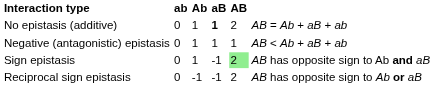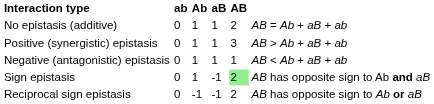 <table cellpadding="2">
 <tr>
 <td><strong>Interaction type</strong></td>
 <td><strong>ab</strong></td>
 <td><strong>Ab</strong></td>
 <td><strong>aB</strong></td>
 <td><strong>AB</strong></td>
 <td></td>
 </tr>
 <tr>
 <td>No epistasis (additive) </td>
 <td>0</td>
 <td>1</td>
-<td><strong>1</strong></td>
+<td>1</td>
 <td>2</td>
 <td><em>AB</em> = <em>Ab</em> + <em>aB</em> + <em>ab</em> </td>
+</tr>
+<tr>
+<td>Positive (synergistic) epistasis</td>
+<td>0</td>
+<td>1</td>
+<td>1</td>
+<td>3</td>
+<td><em>  AB</em> > <em>Ab</em> + <em>aB</em> + <em>ab</em> </td>
 </tr>
 <tr>
 <td>Negative (antagonistic) epistasis</td>
 <td>0</td>
 <td>1</td>
 <td>1</td>
 <td>1</td>
 <td><em>AB</em> < <em>Ab</em> + <em>aB</em> + <em>ab</em> </td>
 </tr>
 <tr>
 <td>Sign epistasis</td>
 <td>0</td>
 <td>1</td>
 <td>-1</td>
 <td style="background: lightgreen;">2</td>
 <td><em>AB</em> has opposite sign to Ab <strong>and</strong> <em>aB</em></td>
 </tr>
 <tr>
 <td>Reciprocal sign epistasis</td>
 <td>0</td>
 <td>-1</td>
 <td>-1</td>
 <td>2</td>
 <td><em>AB</em> has opposite sign to <em>Ab</em> <strong>or</strong> <em>aB</em></td>
 </tr>
 </table>
